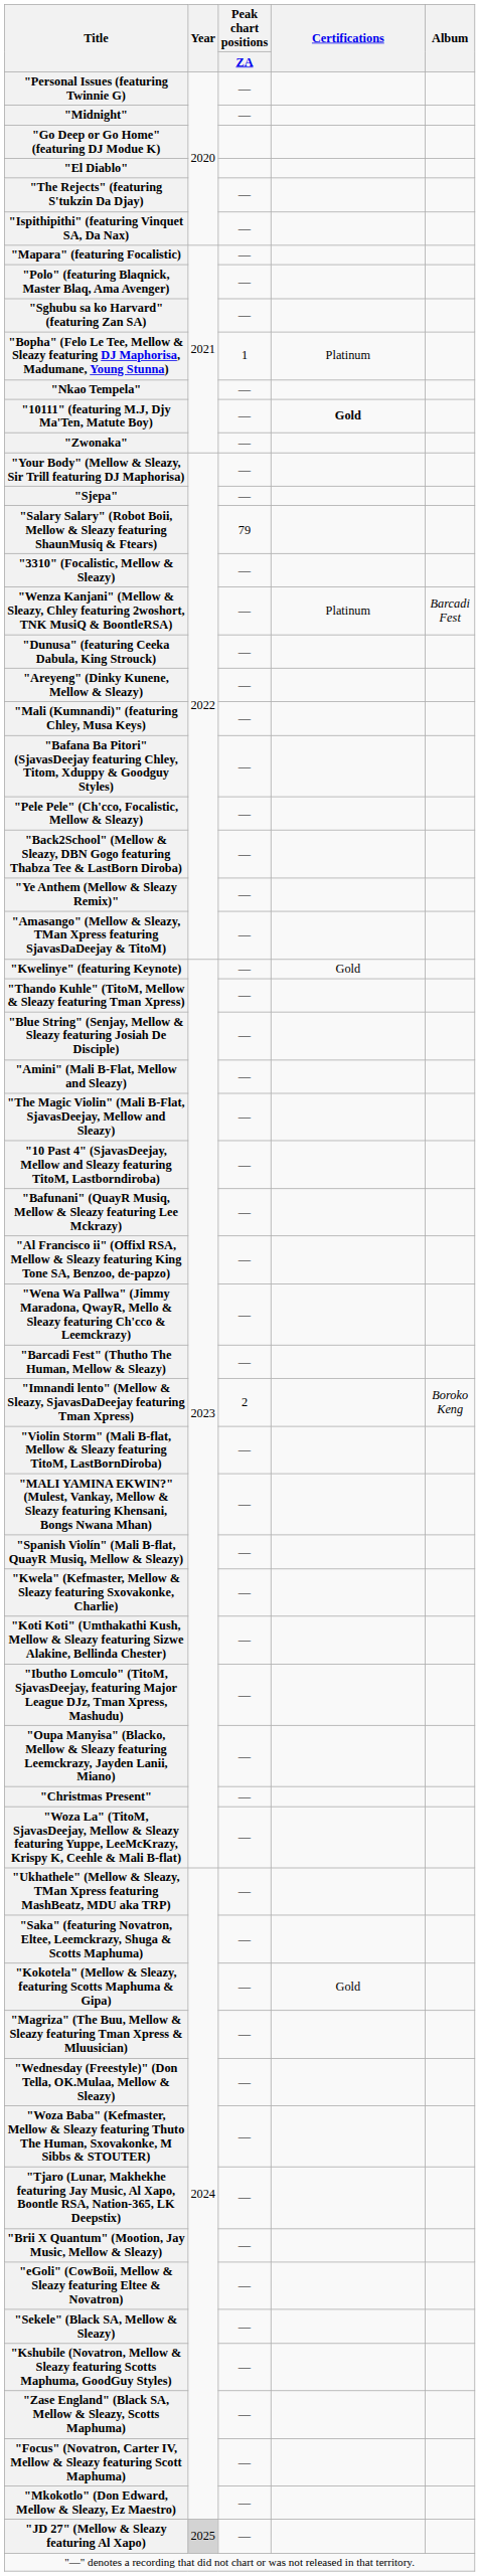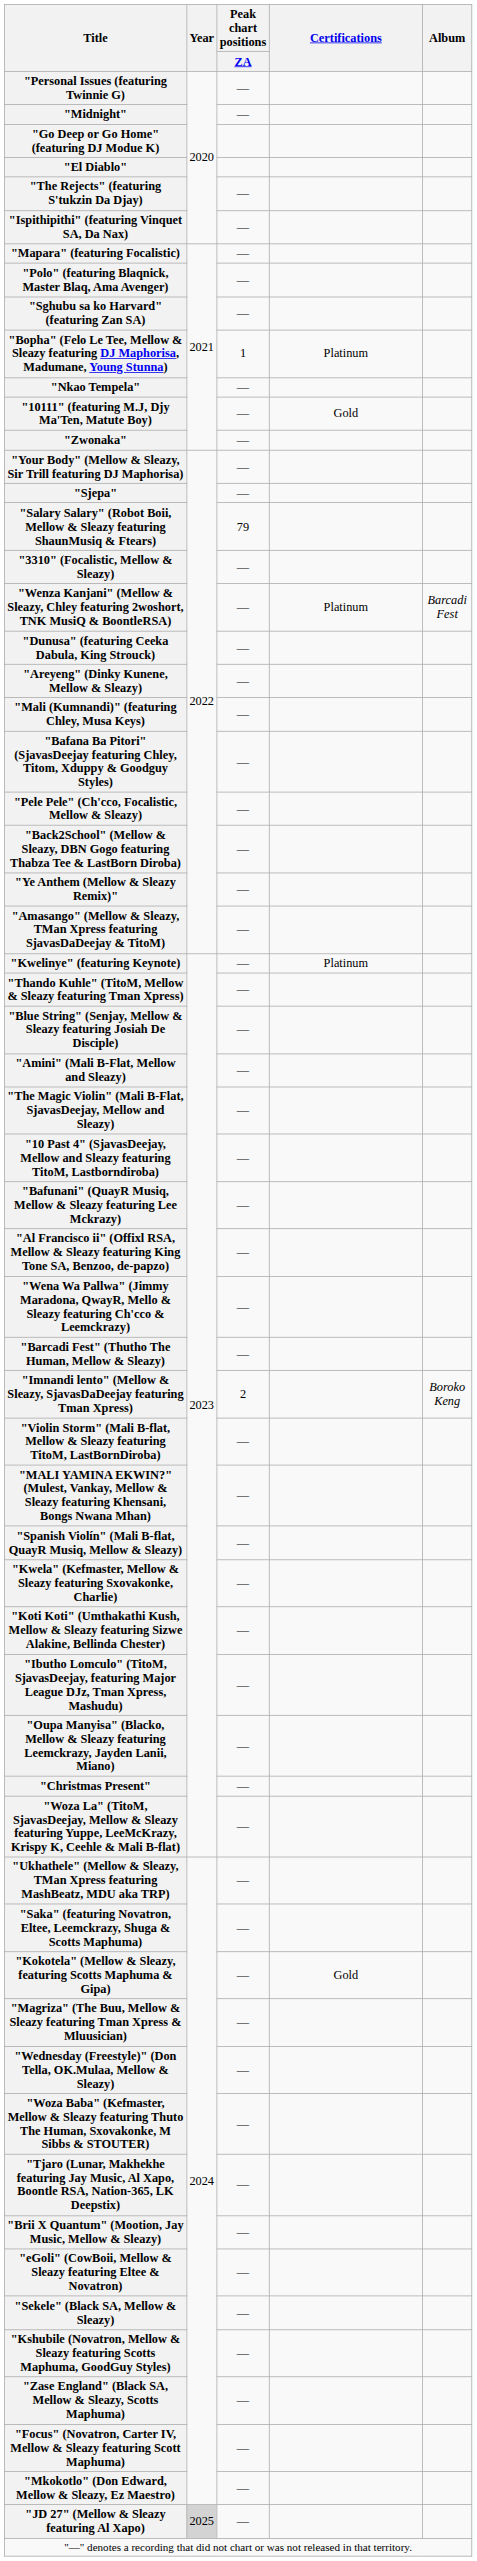 <table class="wikitable plainrowheaders" style="text-align:center;">
 <tr>
 <th scope="col" rowspan="2">Title</th>
 <th scope="col" rowspan="2">Year</th>
 <th scope="col" colspan="1">Peak chart positions</th>
 <th scope="col" rowspan="2" style="width:12em;"><a href='#'>Certifications</a></th>
 <th scope="col" rowspan="2">Album</th>
 </tr>
 <tr>
 <th scope="col" style="width:3em;font-size:100%;"><a href='#'>ZA</a><br></th>
 </tr>
 <tr>
 <th scope="row">"Personal Issues (featuring Twinnie G)</th>
 <td rowspan=6>2020</td>
 <td>—</td>
 <td></td>
 <td></td>
 </tr>
 <tr>
 <th scope="row">"Midnight"</th>
 <td>—</td>
 <td></td>
 <td></td>
 </tr>
 <tr>
 <th scope="row">"Go Deep or Go Home" (featuring DJ Modue K)</th>
 <td></td>
 <td></td>
 <td></td>
 </tr>
 <tr>
 <th scope="row">"El Diablo"</th>
 <td></td>
 <td></td>
 <td></td>
 </tr>
 <tr>
 <th scope="row">"The Rejects" (featuring S'tukzin Da Djay)</th>
 <td>—</td>
 <td></td>
 <td></td>
 </tr>
 <tr>
 <th scope="row">"Ispithipithi" (featuring Vinquet SA, Da Nax)</th>
 <td>—</td>
 <td></td>
 <td></td>
 </tr>
 <tr>
 <th scope="row">"Mapara" (featuring Focalistic)</th>
 <td rowspan=7>2021</td>
 <td>—</td>
 <td></td>
 <td></td>
 </tr>
 <tr>
 <th scope="row">"Polo" (featuring Blaqnick, Master Blaq, Ama Avenger)</th>
 <td>—</td>
 <td></td>
 <td></td>
 </tr>
 <tr>
 <th scope="row">"Sghubu sa ko Harvard" (featuring Zan SA)</th>
 <td>—</td>
 <td></td>
 <td></td>
 </tr>
 <tr>
 <th scope="row">"Bopha" (Felo Le Tee, Mellow & Sleazy featuring <a href='#'>DJ Maphorisa</a>, Madumane, <a href='#'>Young Stunna</a>)</th>
 <td>1</td>
 <td>Platinum </td>
 <td></td>
 </tr>
 <tr>
 <th scope="row">"Nkao Tempela"</th>
 <td>—</td>
 <td></td>
 <td></td>
 </tr>
 <tr>
 <th scope="row">"10111" (featuring M.J, Djy Ma'Ten, Matute Boy)</th>
 <td>—</td>
-<td><strong>Gold</strong></td>
+<td>Gold</td>
 <td></td>
 </tr>
 <tr>
 <th scope="row">"Zwonaka"</th>
 <td>—</td>
 <td></td>
 <td></td>
 </tr>
 <tr>
 <th scope="row">"Your Body" (Mellow & Sleazy, Sir Trill featuring DJ Maphorisa)</th>
 <td rowspan=13>2022</td>
 <td>—</td>
 <td></td>
 <td></td>
 </tr>
 <tr>
 <th scope="row">"Sjepa"</th>
 <td>—</td>
 <td></td>
 <td></td>
 </tr>
 <tr>
 <th scope="row">"Salary Salary" (Robot Boii, Mellow & Sleazy featuring ShaunMusiq & Ftears)</th>
 <td>79</td>
 <td></td>
 <td></td>
 </tr>
 <tr>
 <th scope="row">"3310" (Focalistic, Mellow & Sleazy)</th>
 <td>—</td>
 <td></td>
 <td></td>
 </tr>
 <tr>
 <th scope="row">"Wenza Kanjani" (Mellow & Sleazy, Chley featuring 2woshort, TNK MusiQ & BoontleRSA)</th>
 <td>—</td>
 <td>Platinum</td>
 <td><em>Barcadi Fest</em></td>
 </tr>
 <tr>
 <th scope="row">"Dunusa" (featuring Ceeka Dabula, King Strouck)</th>
 <td>—</td>
 <td></td>
 <td></td>
 </tr>
 <tr>
 <th scope="row">"Areyeng" (Dinky Kunene, Mellow & Sleazy)</th>
 <td>—</td>
 <td></td>
 <td></td>
 </tr>
 <tr>
 <th scope="row">"Mali (Kumnandi)" (featuring Chley, Musa Keys)</th>
 <td>—</td>
 <td></td>
 <td></td>
 </tr>
 <tr>
 <th scope="row">"Bafana Ba Pitori" (SjavasDeejay featuring Chley, Titom, Xduppy & Goodguy Styles)</th>
 <td>—</td>
 <td></td>
 <td></td>
 </tr>
 <tr>
 <th scope="row">"Pele Pele" (Ch'cco, Focalistic, Mellow & Sleazy)</th>
 <td>—</td>
 <td></td>
 <td></td>
 </tr>
 <tr>
 <th scope="row">"Back2School" (Mellow & Sleazy, DBN Gogo featuring Thabza Tee & LastBorn Diroba)</th>
 <td>—</td>
 <td></td>
 <td></td>
 </tr>
 <tr>
 <th scope="row">"Ye Anthem (Mellow & Sleazy Remix)"</th>
 <td>—</td>
 <td></td>
 <td></td>
 </tr>
 <tr>
 <th scope="row">"Amasango" (Mellow & Sleazy, TMan Xpress featuring SjavasDaDeejay & TitoM)</th>
 <td>—</td>
 <td></td>
 <td></td>
 </tr>
 <tr>
 <th scope="row">"Kwelinye" (featuring Keynote)</th>
 <td rowspan=20>2023</td>
 <td>—</td>
-<td>Gold</td>
+<td>Platinum</td>
 <td></td>
 </tr>
 <tr>
 <th scope="row">"Thando Kuhle" (TitoM, Mellow & Sleazy featuring Tman Xpress)</th>
 <td>—</td>
 <td></td>
 <td></td>
 </tr>
 <tr>
 <th scope="row">"Blue String" (Senjay, Mellow & Sleazy featuring Josiah De Disciple)</th>
 <td>—</td>
 <td></td>
 <td></td>
 </tr>
 <tr>
 <th scope="row">"Amini" (Mali B-Flat, Mellow and Sleazy)</th>
 <td>—</td>
 <td></td>
 <td></td>
 </tr>
 <tr>
 <th scope="row">"The Magic Violin" (Mali B-Flat, SjavasDeejay, Mellow and Sleazy)</th>
 <td>—</td>
 <td></td>
 <td></td>
 </tr>
 <tr>
 <th scope="row">"10 Past 4" (SjavasDeejay, Mellow and Sleazy featuring TitoM, Lastborndiroba)</th>
 <td>—</td>
 <td></td>
 <td></td>
 </tr>
 <tr>
 <th scope="row">"Bafunani" (QuayR Musiq, Mellow & Sleazy featuring Lee Mckrazy)</th>
 <td>—</td>
 <td></td>
 <td></td>
 </tr>
 <tr>
 <th scope="row">"Al Francisco ii" (Offixl RSA, Mellow & Sleazy featuring King Tone SA, Benzoo, de-papzo)</th>
 <td>—</td>
 <td></td>
 <td></td>
 </tr>
 <tr>
 <th scope="row">"Wena Wa Pallwa" (Jimmy Maradona, QwayR, Mello & Sleazy featuring Ch'cco & Leemckrazy)</th>
 <td>—</td>
 <td></td>
 <td></td>
 </tr>
 <tr>
 <th scope="row">"Barcadi Fest" (Thutho The Human, Mellow & Sleazy)</th>
 <td>—</td>
 <td></td>
 <td></td>
 </tr>
 <tr>
 <th scope="row">"Imnandi lento" (Mellow & Sleazy, SjavasDaDeejay featuring Tman Xpress)</th>
 <td>2</td>
 <td></td>
 <td><em>Boroko Keng</em></td>
 </tr>
 <tr>
 <th scope="row">"Violin Storm" (Mali B-flat, Mellow & Sleazy featuring TitoM, LastBornDiroba)</th>
 <td>—</td>
 <td></td>
 <td></td>
 </tr>
 <tr>
 <th scope="row">"MALI YAMINA EKWIN?" (Mulest, Vankay, Mellow & Sleazy featuring Khensani, Bongs Nwana Mhan)</th>
 <td>—</td>
 <td></td>
 <td></td>
 </tr>
 <tr>
 <th scope="row">"Spanish Violín" (Mali B-flat, QuayR Musiq, Mellow & Sleazy)</th>
 <td>—</td>
 <td></td>
 <td></td>
 </tr>
 <tr>
 <th scope="row">"Kwela" (Kefmaster, Mellow & Sleazy featuring Sxovakonke, Charlie)</th>
 <td>—</td>
 <td></td>
 <td></td>
 </tr>
 <tr>
 <th scope="row">"Koti Koti" (Umthakathi Kush, Mellow & Sleazy featuring Sizwe Alakine, Bellinda Chester)</th>
 <td>—</td>
 <td></td>
 <td></td>
 </tr>
 <tr>
 <th scope="row">"Ibutho Lomculo" (TitoM, SjavasDeejay, featuring Major League DJz, Tman Xpress, Mashudu)</th>
 <td>—</td>
 <td></td>
 <td></td>
 </tr>
 <tr>
 <th scope="row">"Oupa Manyisa" (Blacko, Mellow & Sleazy featuring Leemckrazy, Jayden Lanii, Miano)</th>
 <td>—</td>
 <td></td>
 <td></td>
 </tr>
 <tr>
 <th scope="row">"Christmas Present"</th>
 <td>—</td>
 <td></td>
 <td></td>
 </tr>
 <tr>
 <th scope="row">"Woza La" (TitoM, SjavasDeejay, Mellow & Sleazy featuring Yuppe, LeeMcKrazy, Krispy K, Ceehle & Mali B-flat)</th>
 <td>—</td>
 <td></td>
 <td></td>
 </tr>
 <tr>
 <th scope="row">"Ukhathele" (Mellow & Sleazy, TMan Xpress featuring MashBeatz, MDU aka TRP)</th>
 <td rowspan=14>2024</td>
 <td>—</td>
 <td></td>
 <td></td>
 </tr>
 <tr>
 <th scope="row">"Saka" (featuring Novatron, Eltee, Leemckrazy, Shuga & Scotts Maphuma)</th>
 <td>—</td>
 <td></td>
 <td></td>
 </tr>
 <tr>
 <th scope="row">"Kokotela" (Mellow & Sleazy, featuring Scotts Maphuma & Gipa)</th>
 <td>—</td>
 <td>Gold</td>
 <td></td>
 </tr>
 <tr>
 <th scope="row">"Magriza" (The Buu, Mellow & Sleazy featuring Tman Xpress & Mluusician)</th>
 <td>—</td>
 <td></td>
 <td></td>
 </tr>
 <tr>
 <th scope="row">"Wednesday (Freestyle)" (Don Tella, OK.Mulaa, Mellow & Sleazy)</th>
 <td>—</td>
 <td></td>
 <td></td>
 </tr>
 <tr>
 <th scope="row">"Woza Baba" (Kefmaster, Mellow & Sleazy featuring Thuto The Human, Sxovakonke, M Sibbs & STOUTER)</th>
 <td>—</td>
 <td></td>
 <td></td>
 </tr>
 <tr>
 <th scope="row">"Tjaro (Lunar, Makhekhe featuring Jay Music, Al Xapo, Boontle RSA, Nation-365, LK Deepstix)</th>
 <td>—</td>
 <td></td>
 <td></td>
 </tr>
 <tr>
 <th scope="row">"Brii X Quantum" (Mootion, Jay Music, Mellow & Sleazy)</th>
 <td>—</td>
 <td></td>
 <td></td>
 </tr>
 <tr>
 <th scope="row">"eGoli" (CowBoii, Mellow & Sleazy featuring Eltee & Novatron)</th>
 <td>—</td>
 <td></td>
 <td></td>
 </tr>
 <tr>
 <th scope="row">"Sekele" (Black SA, Mellow & Sleazy)</th>
 <td>—</td>
 <td></td>
 <td></td>
 </tr>
 <tr>
 <th scope="row">"Kshubile (Novatron, Mellow & Sleazy featuring Scotts Maphuma, GoodGuy Styles)</th>
 <td>—</td>
 <td></td>
 <td></td>
 </tr>
 <tr>
 <th scope="row">"Zase England" (Black SA, Mellow & Sleazy, Scotts Maphuma)</th>
 <td>—</td>
 <td></td>
 <td></td>
 </tr>
 <tr>
 <th scope="row">"Focus" (Novatron, Carter IV, Mellow & Sleazy featuring Scott Maphuma)</th>
 <td>—</td>
 <td></td>
 <td></td>
 </tr>
 <tr>
 <th scope="row">"Mkokotlo" (Don Edward, Mellow & Sleazy, Ez Maestro)</th>
 <td>—</td>
 <td></td>
 <td></td>
 </tr>
 <tr>
 <th scope="row">"JD 27" (Mellow & Sleazy featuring Al Xapo)</th>
 <td style="background: lightgrey;">2025</td>
 <td>—</td>
 <td></td>
 <td></td>
 </tr>
 <tr>
 <td colspan="8" style="font-size:90%">"—" denotes a recording that did not chart or was not released in that territory.</td>
 </tr>
 </table>
